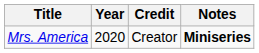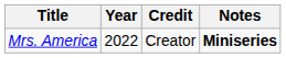 <table class="wikitable sortable plainrowheaders">
 <tr>
 <th scope="col">Title</th>
 <th scope="col">Year</th>
 <th scope="col">Credit</th>
 <th scope="col" class="unsortable">Notes</th>
 </tr>
 <tr>
 <td scope="col"><em><a href='#'>Mrs. America</a></em></td>
-<td align="center">2020</td>
+<td align="center">2022</td>
 <td>Creator</td>
 <td><strong>Miniseries</strong></td>
 </tr>
 </table>
